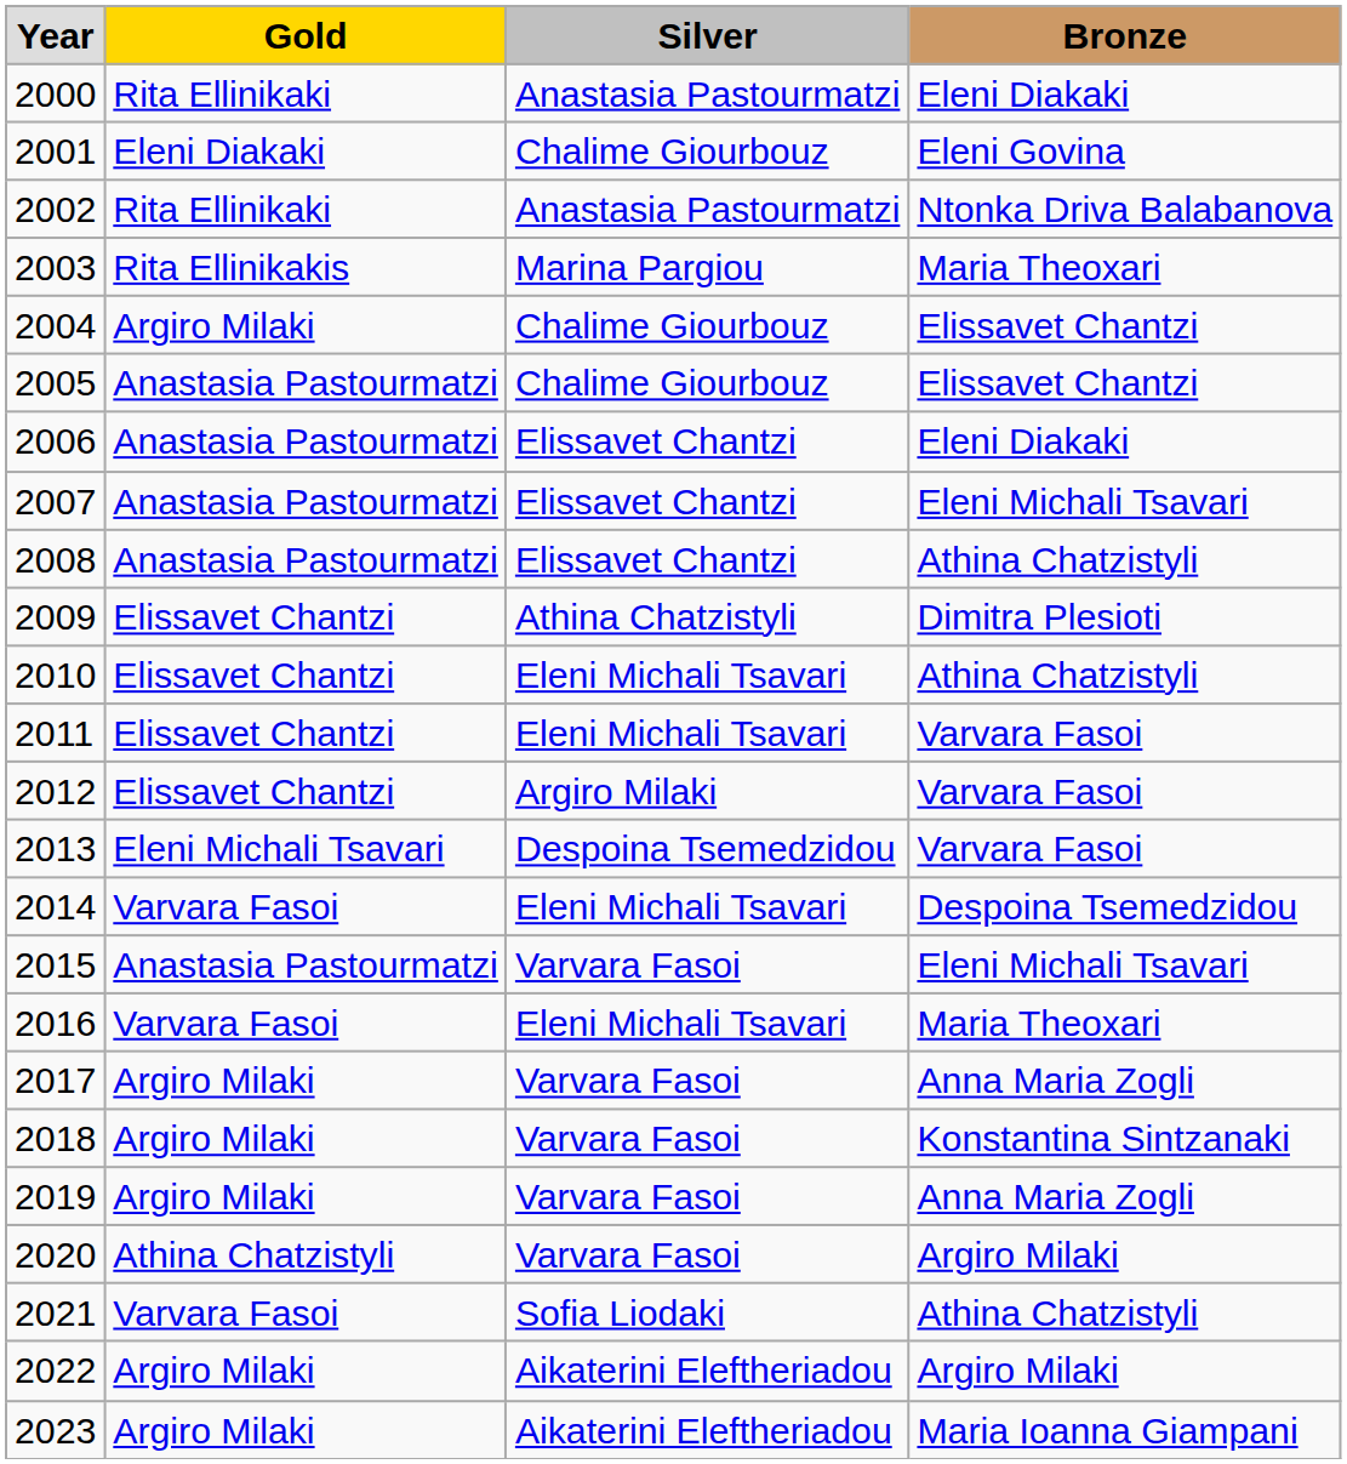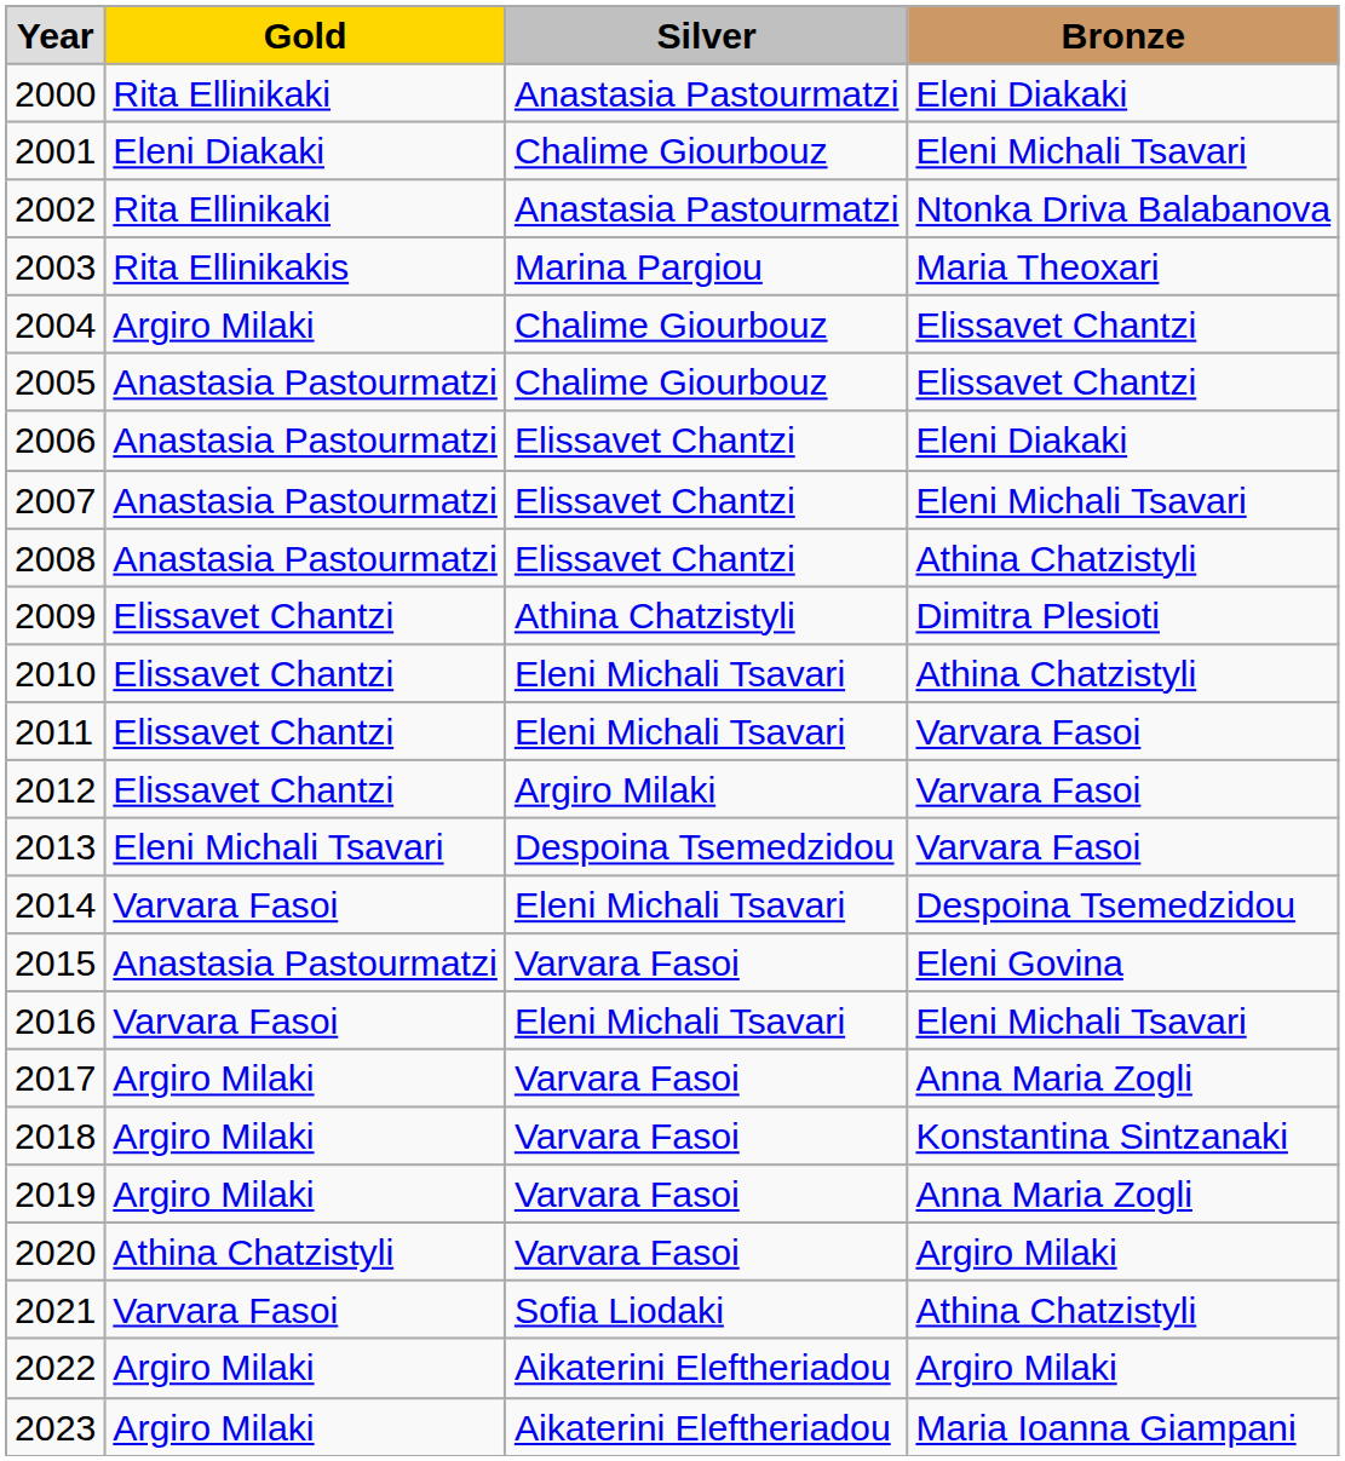 <table class="wikitable sortable alternance" style="font-size:95%">
 <tr style="text-align:center; background:#e4e4e4; font-weight:bold;">
 <td style="background:#ddd; ">Year</td>
 <td style="background:gold; ">Gold</td>
 <td style="background:silver; ">Silver</td>
 <td style="background:#c96; ">Bronze</td>
 </tr>
 <tr>
 <td>2000</td>
 <td><a href='#'>Rita Ellinikaki</a></td>
 <td><a href='#'>Anastasia Pastourmatzi</a></td>
 <td><a href='#'>Eleni Diakaki</a></td>
 </tr>
 <tr>
 <td>2001</td>
 <td><a href='#'>Eleni Diakaki</a></td>
 <td><a href='#'>Chalime Giourbouz</a></td>
-<td><a href='#'>Eleni Govina</a></td>
+<td><a href='#'>Eleni Michali Tsavari</a></td>
 </tr>
 <tr>
 <td>2002</td>
 <td><a href='#'>Rita Ellinikaki</a></td>
 <td><a href='#'>Anastasia Pastourmatzi</a></td>
 <td><a href='#'>Ntonka Driva Balabanova</a></td>
 </tr>
 <tr>
 <td>2003</td>
 <td><a href='#'>Rita Ellinikakis</a></td>
 <td><a href='#'>Marina Pargiou</a></td>
 <td><a href='#'>Maria Theoxari</a></td>
 </tr>
 <tr>
 <td>2004</td>
 <td><a href='#'>Argiro Milaki</a></td>
 <td><a href='#'>Chalime Giourbouz</a></td>
 <td><a href='#'>Elissavet Chantzi</a></td>
 </tr>
 <tr>
 <td>2005</td>
 <td><a href='#'>Anastasia Pastourmatzi</a></td>
 <td><a href='#'>Chalime Giourbouz</a></td>
 <td><a href='#'>Elissavet Chantzi</a></td>
 </tr>
 <tr>
 <td>2006</td>
 <td><a href='#'>Anastasia Pastourmatzi</a></td>
 <td><a href='#'>Elissavet Chantzi</a></td>
 <td><a href='#'>Eleni Diakaki</a></td>
 </tr>
 <tr>
 <td>2007</td>
 <td><a href='#'>Anastasia Pastourmatzi</a></td>
 <td><a href='#'>Elissavet Chantzi</a></td>
 <td><a href='#'>Eleni Michali Tsavari</a></td>
 </tr>
 <tr>
 <td>2008</td>
 <td><a href='#'>Anastasia Pastourmatzi</a></td>
 <td><a href='#'>Elissavet Chantzi</a></td>
 <td><a href='#'>Athina Chatzistyli</a></td>
 </tr>
 <tr>
 <td>2009</td>
 <td><a href='#'>Elissavet Chantzi</a></td>
 <td><a href='#'>Athina Chatzistyli</a></td>
 <td><a href='#'>Dimitra Plesioti</a></td>
 </tr>
 <tr>
 <td>2010</td>
 <td><a href='#'>Elissavet Chantzi</a></td>
 <td><a href='#'>Eleni Michali Tsavari</a></td>
 <td><a href='#'>Athina Chatzistyli</a></td>
 </tr>
 <tr>
 <td>2011</td>
 <td><a href='#'>Elissavet Chantzi</a></td>
 <td><a href='#'>Eleni Michali Tsavari</a></td>
 <td><a href='#'>Varvara Fasoi</a></td>
 </tr>
 <tr>
 <td>2012</td>
 <td><a href='#'>Elissavet Chantzi</a></td>
 <td><a href='#'>Argiro Milaki</a></td>
 <td><a href='#'>Varvara Fasoi</a></td>
 </tr>
 <tr>
 <td>2013</td>
 <td><a href='#'>Eleni Michali Tsavari</a></td>
 <td><a href='#'>Despoina Tsemedzidou</a></td>
 <td><a href='#'>Varvara Fasoi</a></td>
 </tr>
 <tr>
 <td>2014</td>
 <td><a href='#'>Varvara Fasoi</a></td>
 <td><a href='#'>Eleni Michali Tsavari</a></td>
 <td><a href='#'>Despoina Tsemedzidou</a></td>
 </tr>
 <tr>
 <td>2015</td>
 <td><a href='#'>Anastasia Pastourmatzi</a></td>
 <td><a href='#'>Varvara Fasoi</a></td>
-<td><a href='#'>Eleni Michali Tsavari</a></td>
+<td><a href='#'>Eleni Govina</a></td>
 </tr>
 <tr>
 <td>2016</td>
 <td><a href='#'>Varvara Fasoi</a></td>
 <td><a href='#'>Eleni Michali Tsavari</a></td>
-<td><a href='#'>Maria Theoxari</a></td>
+<td><a href='#'>Eleni Michali Tsavari</a></td>
 </tr>
 <tr>
 <td>2017</td>
 <td><a href='#'>Argiro Milaki</a></td>
 <td><a href='#'>Varvara Fasoi</a></td>
 <td><a href='#'>Anna Maria Zogli</a></td>
 </tr>
 <tr>
 <td>2018</td>
 <td><a href='#'>Argiro Milaki</a></td>
 <td><a href='#'>Varvara Fasoi</a></td>
 <td><a href='#'>Konstantina Sintzanaki</a></td>
 </tr>
 <tr>
 <td>2019</td>
 <td><a href='#'>Argiro Milaki</a></td>
 <td><a href='#'>Varvara Fasoi</a></td>
 <td><a href='#'>Anna Maria Zogli</a></td>
 </tr>
 <tr>
 <td>2020</td>
 <td><a href='#'>Athina Chatzistyli</a></td>
 <td><a href='#'>Varvara Fasoi</a></td>
 <td><a href='#'>Argiro Milaki</a></td>
 </tr>
 <tr>
 <td>2021</td>
 <td><a href='#'>Varvara Fasoi</a></td>
 <td><a href='#'>Sofia Liodaki</a></td>
 <td><a href='#'>Athina Chatzistyli</a></td>
 </tr>
 <tr>
 <td>2022</td>
 <td><a href='#'>Argiro Milaki</a></td>
 <td><a href='#'>Aikaterini Eleftheriadou</a></td>
 <td><a href='#'>Argiro Milaki</a></td>
 </tr>
 <tr>
 <td>2023</td>
 <td><a href='#'>Argiro Milaki</a></td>
 <td><a href='#'>Aikaterini Eleftheriadou</a></td>
 <td><a href='#'>Maria Ioanna Giampani</a></td>
 </tr>
 </table>
